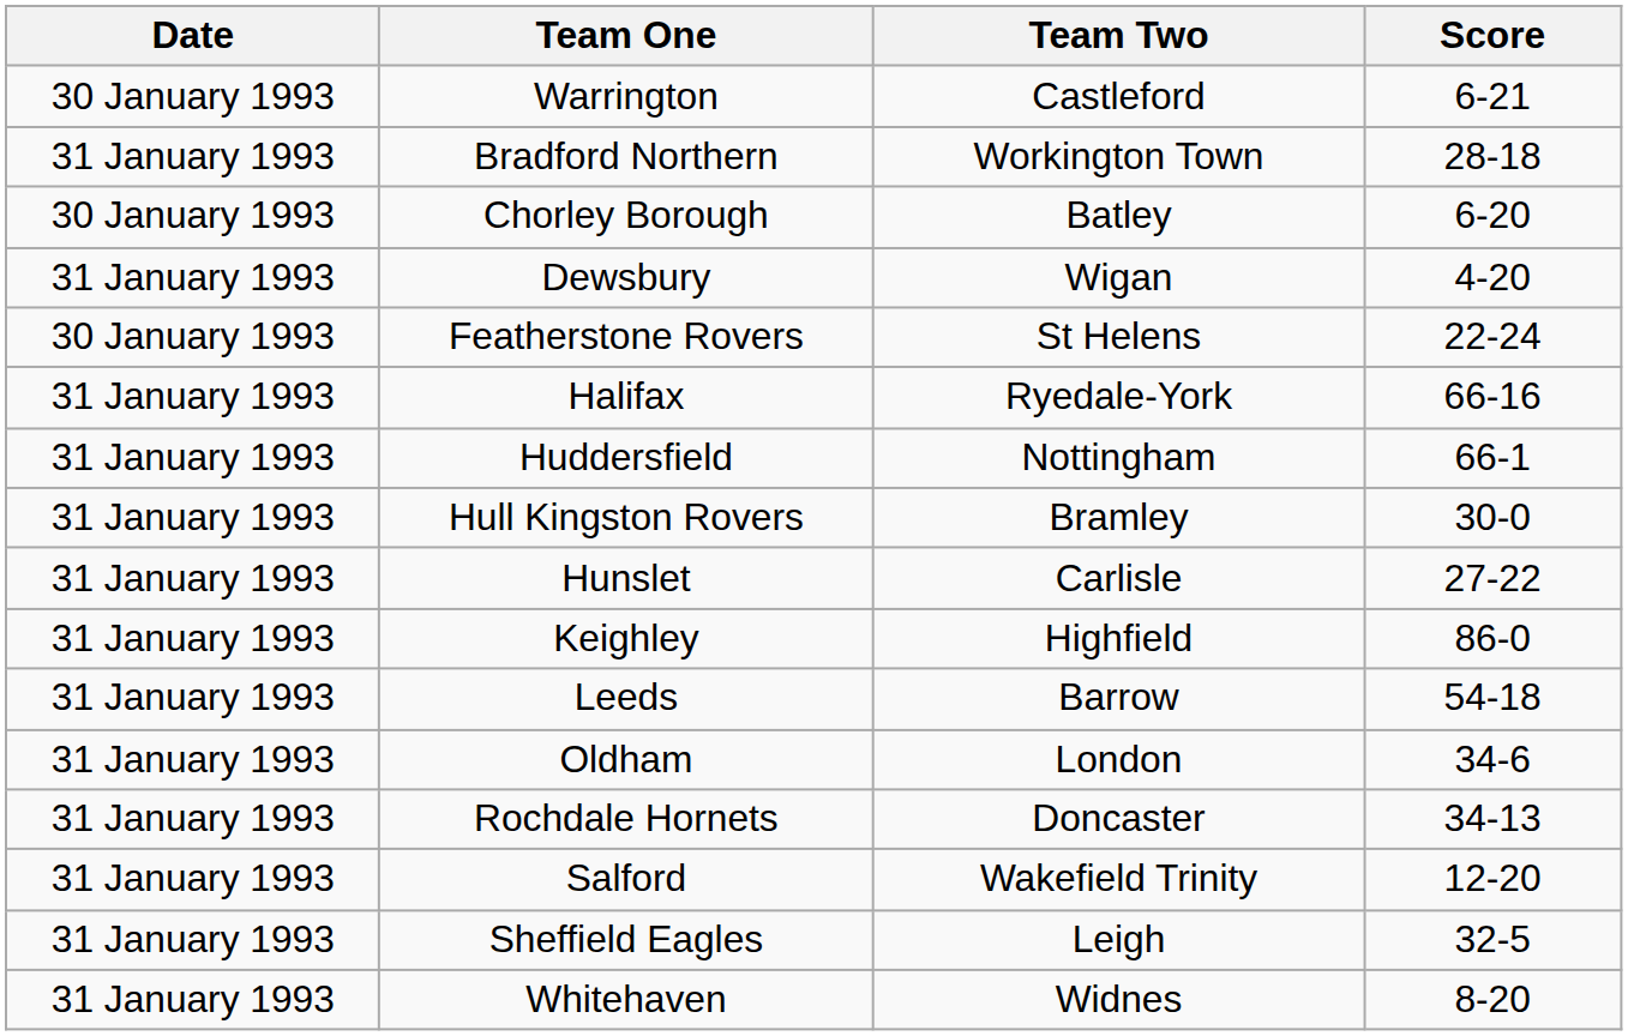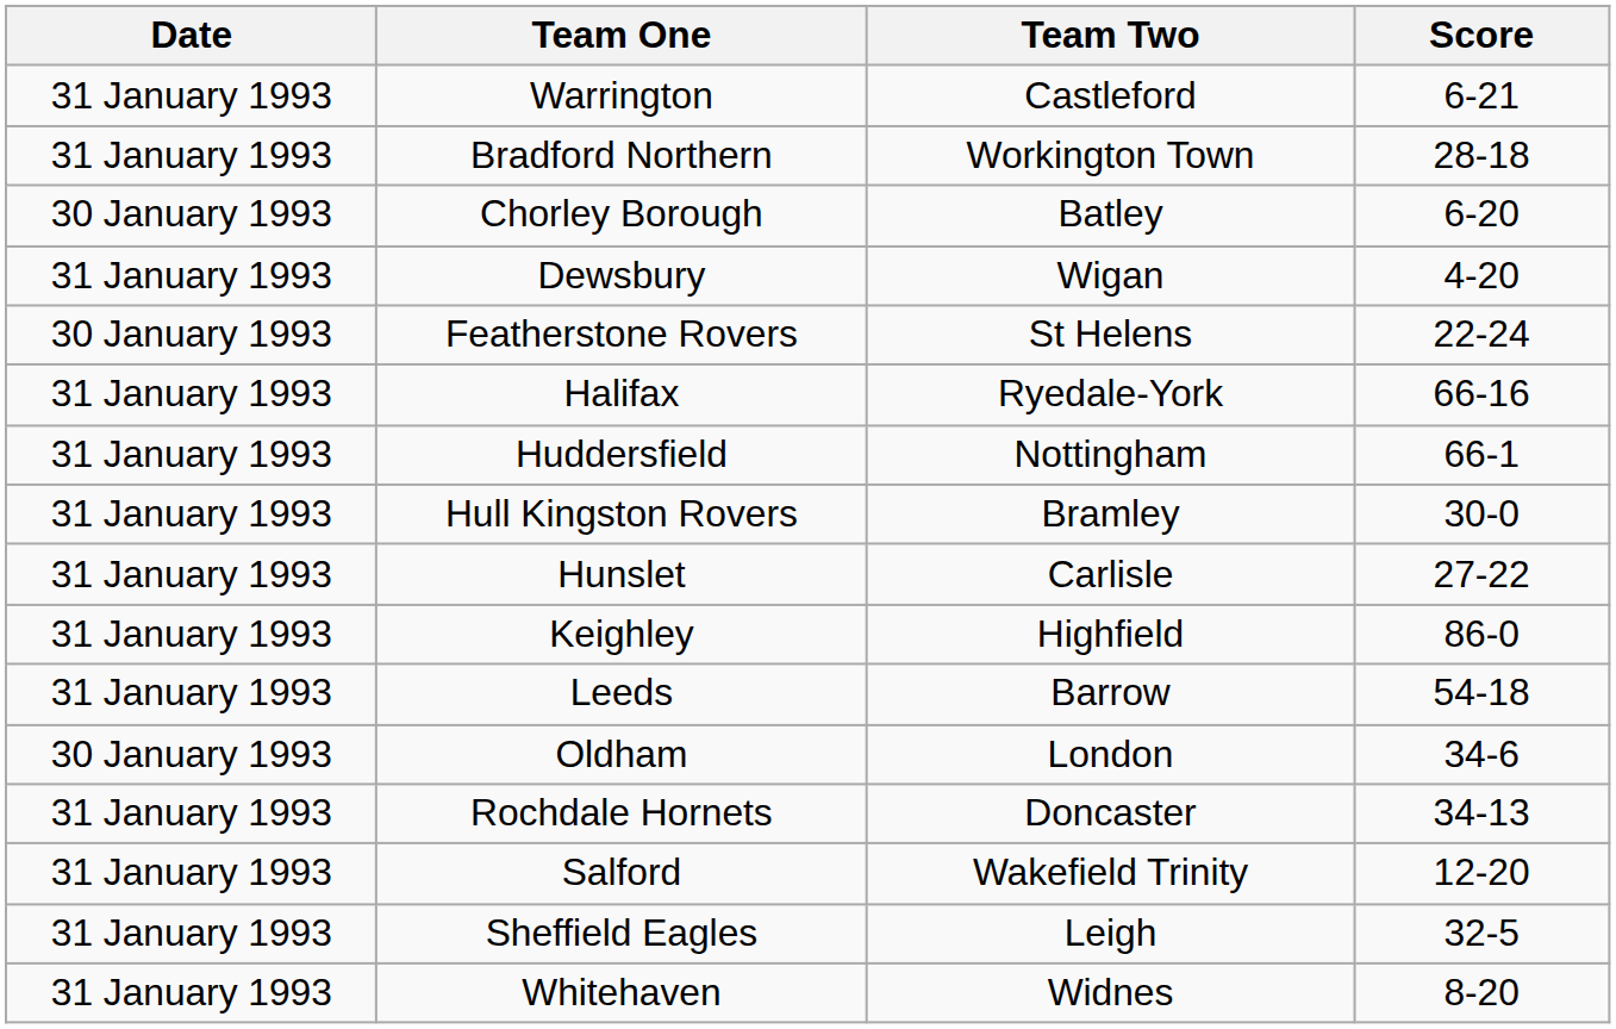 <table class="wikitable" style="text-align: center">
 <tr>
 <th width=150>Date</th>
 <th width=200>Team One</th>
 <th width=200>Team Two</th>
 <th width=100>Score</th>
 </tr>
 <tr>
-<td>30 January 1993</td>
+<td>31 January 1993</td>
 <td>Warrington</td>
 <td>Castleford</td>
 <td>6-21</td>
 </tr>
 <tr>
 <td>31 January 1993</td>
 <td>Bradford Northern</td>
 <td>Workington Town</td>
 <td>28-18</td>
 </tr>
 <tr>
 <td>30 January 1993</td>
 <td>Chorley Borough</td>
 <td>Batley</td>
 <td>6-20</td>
 </tr>
 <tr>
 <td>31 January 1993</td>
 <td>Dewsbury</td>
 <td>Wigan</td>
 <td>4-20</td>
 </tr>
 <tr>
 <td>30 January 1993</td>
 <td>Featherstone Rovers</td>
 <td>St Helens</td>
 <td>22-24</td>
 </tr>
 <tr>
 <td>31 January 1993</td>
 <td>Halifax</td>
 <td>Ryedale-York</td>
 <td>66-16</td>
 </tr>
 <tr>
 <td>31 January 1993</td>
 <td>Huddersfield</td>
 <td>Nottingham</td>
 <td>66-1</td>
 </tr>
 <tr>
 <td>31 January 1993</td>
 <td>Hull Kingston Rovers</td>
 <td>Bramley</td>
 <td>30-0</td>
 </tr>
 <tr>
 <td>31 January 1993</td>
 <td>Hunslet</td>
 <td>Carlisle</td>
 <td>27-22</td>
 </tr>
 <tr>
 <td>31 January 1993</td>
 <td>Keighley</td>
 <td>Highfield</td>
 <td>86-0</td>
 </tr>
 <tr>
 <td>31 January 1993</td>
 <td>Leeds</td>
 <td>Barrow</td>
 <td>54-18</td>
 </tr>
 <tr>
-<td>31 January 1993</td>
+<td>30 January 1993</td>
 <td>Oldham</td>
 <td>London</td>
 <td>34-6</td>
 </tr>
 <tr>
 <td>31 January 1993</td>
 <td>Rochdale Hornets</td>
 <td>Doncaster</td>
 <td>34-13</td>
 </tr>
 <tr>
 <td>31 January 1993</td>
 <td>Salford</td>
 <td>Wakefield Trinity</td>
 <td>12-20</td>
 </tr>
 <tr>
 <td>31 January 1993</td>
 <td>Sheffield Eagles</td>
 <td>Leigh</td>
 <td>32-5</td>
 </tr>
 <tr>
 <td>31 January 1993</td>
 <td>Whitehaven</td>
 <td>Widnes</td>
 <td>8-20</td>
 </tr>
 </table>
